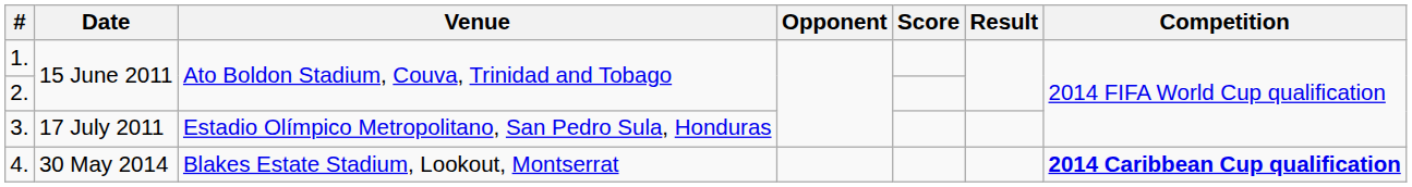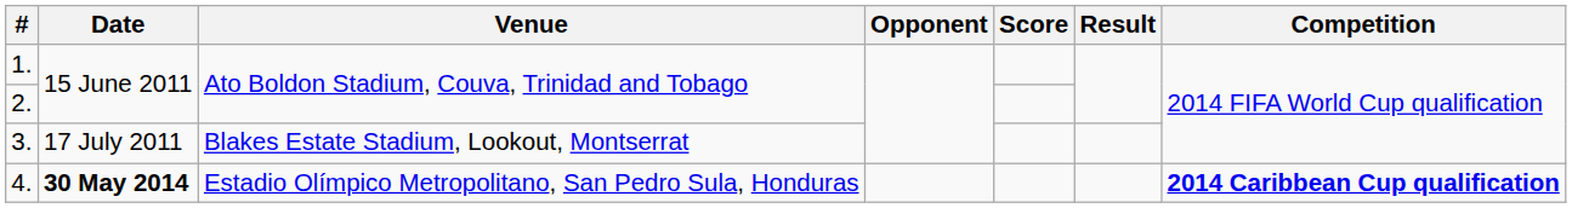 <table class="wikitable">
 <tr>
 <th>#</th>
 <th>Date</th>
 <th>Venue</th>
 <th>Opponent</th>
 <th>Score</th>
 <th>Result</th>
 <th>Competition</th>
 </tr>
 <tr>
 <td>1.</td>
 <td rowspan="2">15 June 2011</td>
 <td rowspan="2"><a href='#'>Ato Boldon Stadium</a>, <a href='#'>Couva</a>, <a href='#'>Trinidad and Tobago</a></td>
 <td rowspan="3"></td>
 <td></td>
 <td rowspan="2"></td>
 <td rowspan="3"><a href='#'>2014 FIFA World Cup qualification</a></td>
 </tr>
 <tr>
 <td>2.</td>
 <td></td>
 </tr>
 <tr>
 <td>3.</td>
 <td>17 July 2011</td>
-<td><a href='#'>Estadio Olímpico Metropolitano</a>, <a href='#'>San Pedro Sula</a>, <a href='#'>Honduras</a></td>
+<td><a href='#'>Blakes Estate Stadium</a>, Lookout, <a href='#'>Montserrat</a></td>
 <td></td>
 <td></td>
 </tr>
 <tr>
 <td>4.</td>
-<td>30 May 2014</td>
-<td><a href='#'>Blakes Estate Stadium</a>, Lookout, <a href='#'>Montserrat</a></td>
+<td><strong>30 May 2014</strong></td>
+<td><a href='#'>Estadio Olímpico Metropolitano</a>, <a href='#'>San Pedro Sula</a>, <a href='#'>Honduras</a></td>
 <td></td>
 <td></td>
 <td></td>
 <td><strong><a href='#'>2014 Caribbean Cup qualification</a></strong></td>
 </tr>
 </table>
